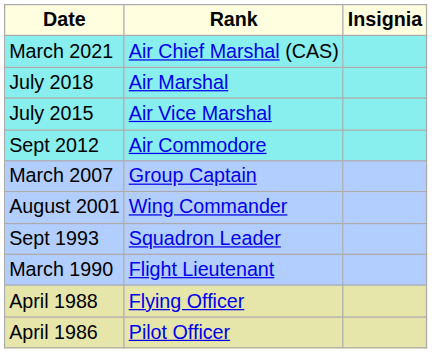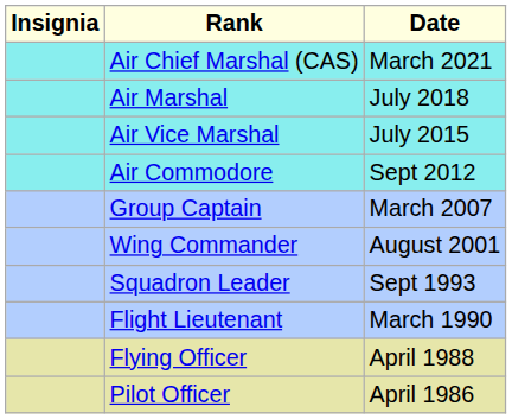 <table class="wikitable">
 <tr>
+<th style="background:#FFFFE0">Insignia</th>
+<th style="background:#FFFFE0">Rank</th>
 <th style="background:#FFFFE0">Date</th>
-<th style="background:#FFFFE0">Rank</th>
-<th style="background:#FFFFE0">Insignia</th>
 </tr>
 <tr>
+<td style="background:#88EEEE;"> </td>
+<td style="background:#88EEEE;"><a href='#'>Air Chief Marshal</a> (CAS)</td>
 <td style="background:#88EEEE;">March 2021</td>
-<td style="background:#88EEEE;"><a href='#'>Air Chief Marshal</a> (CAS)</td>
-<td style="background:#88EEEE;"> </td>
 </tr>
 <tr>
+<td style="background:#88EEEE;"> </td>
+<td style="background:#88EEEE;"><a href='#'>Air Marshal</a></td>
 <td style="background:#88EEEE;">July 2018</td>
-<td style="background:#88EEEE;"><a href='#'>Air Marshal</a></td>
-<td style="background:#88EEEE;"> </td>
 </tr>
 <tr>
+<td style="background:#88EEEE;"> </td>
+<td style="background:#88EEEE;"><a href='#'>Air Vice Marshal</a></td>
 <td style="background:#88EEEE;">July 2015</td>
-<td style="background:#88EEEE;"><a href='#'>Air Vice Marshal</a></td>
-<td style="background:#88EEEE;"> </td>
 </tr>
 <tr>
+<td style="background:#88EEEE;"> </td>
+<td style="background:#88EEEE;"><a href='#'>Air Commodore</a></td>
 <td style="background:#88EEEE;">Sept 2012</td>
-<td style="background:#88EEEE;"><a href='#'>Air Commodore</a></td>
-<td style="background:#88EEEE;"> </td>
 </tr>
 <tr>
+<td style="background:#b2cefe;"></td>
+<td style="background:#b2cefe;"><a href='#'>Group Captain</a></td>
 <td style="background:#b2cefe;">March 2007</td>
-<td style="background:#b2cefe;"><a href='#'>Group Captain</a></td>
-<td style="background:#b2cefe;"></td>
 </tr>
 <tr>
+<td style="background:#b2cefe;"></td>
+<td style="background:#b2cefe;"><a href='#'>Wing Commander</a></td>
 <td style="background:#b2cefe;">August 2001</td>
-<td style="background:#b2cefe;"><a href='#'>Wing Commander</a></td>
-<td style="background:#b2cefe;"></td>
 </tr>
 <tr>
+<td style="background:#b2cefe;"></td>
+<td style="background:#b2cefe;"><a href='#'>Squadron Leader</a></td>
 <td style="background:#b2cefe;">Sept 1993</td>
-<td style="background:#b2cefe;"><a href='#'>Squadron Leader</a></td>
-<td style="background:#b2cefe;"></td>
 </tr>
 <tr>
+<td style="background:#b2cefe;"></td>
+<td style="background:#b2cefe;"><a href='#'>Flight Lieutenant</a></td>
 <td style="background:#b2cefe;">March 1990</td>
-<td style="background:#b2cefe;"><a href='#'>Flight Lieutenant</a></td>
-<td style="background:#b2cefe;"></td>
 </tr>
 <tr>
+<td style="background:#e6e6aa;"></td>
+<td style="background:#e6e6aa;"><a href='#'>Flying Officer</a></td>
 <td style="background:#e6e6aa;">April 1988</td>
-<td style="background:#e6e6aa;"><a href='#'>Flying Officer</a></td>
-<td style="background:#e6e6aa;"></td>
 </tr>
 <tr>
+<td style="background:#e6e6aa;"></td>
+<td style="background:#e6e6aa;"><a href='#'>Pilot Officer</a></td>
 <td style="background:#e6e6aa;">April 1986</td>
-<td style="background:#e6e6aa;"><a href='#'>Pilot Officer</a></td>
-<td style="background:#e6e6aa;"></td>
 </tr>
 </table>
